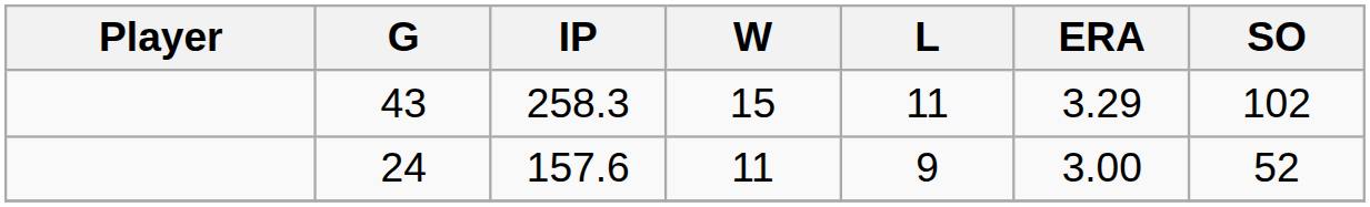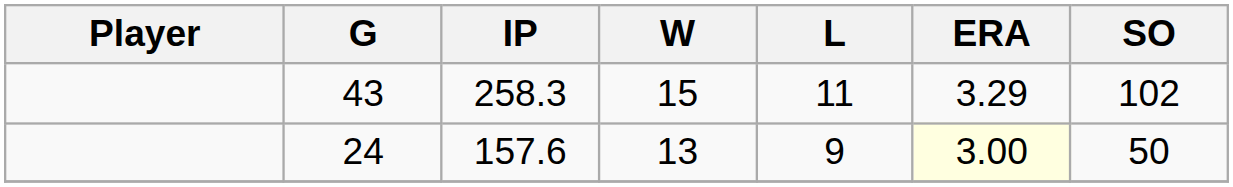 <table class="wikitable sortable">
 <tr>
 <th bgcolor="#DDDDFF" width="16%">Player</th>
 <th bgcolor="#DDDDFF" width="9%">G</th>
 <th bgcolor="#DDDDFF" width="9%">IP</th>
 <th bgcolor="#DDDDFF" width="9%">W</th>
 <th bgcolor="#DDDDFF" width="9%">L</th>
 <th bgcolor="#DDDDFF" width="9%">ERA</th>
 <th bgcolor="#DDDDFF" width="9%">SO</th>
 </tr>
 <tr align="center">
 <td></td>
 <td>43</td>
 <td>258.3</td>
 <td>15</td>
 <td>11</td>
 <td>3.29</td>
 <td>102</td>
 </tr>
 <tr align="center">
 <td></td>
 <td>24</td>
 <td>157.6</td>
-<td>11</td>
+<td>13</td>
 <td>9</td>
-<td>3.00</td>
-<td>52</td>
+<td style="background: lightyellow;">3.00</td>
+<td>50</td>
 </tr>
 <tr align="center">
 </tr>
 </table>
